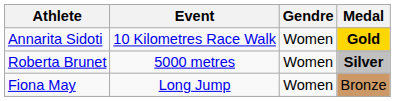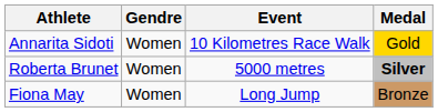 <table class="wikitable" style="width:; font-size:90%; text-align:center;">
 <tr>
 <th>Athlete</th>
+<th>Gendre</th>
 <th>Event</th>
-<th>Gendre</th>
 <th>Medal</th>
 </tr>
 <tr>
 <td align=left><a href='#'>Annarita Sidoti</a></td>
+<td>Women</td>
 <td><a href='#'>10 Kilometres Race Walk</a></td>
-<td>Women</td>
-<td bgcolor=gold><strong>Gold</strong></td>
+<td bgcolor=gold>Gold</td>
 </tr>
 <tr>
 <td align=left><a href='#'>Roberta Brunet</a></td>
+<td>Women</td>
 <td><a href='#'>5000 metres</a></td>
-<td>Women</td>
 <td bgcolor=silver><strong>Silver</strong></td>
 </tr>
 <tr>
 <td align=left><a href='#'>Fiona May</a></td>
+<td>Women</td>
 <td><a href='#'>Long Jump</a></td>
-<td>Women</td>
 <td bgcolor=cc9966>Bronze</td>
 </tr>
 </table>
